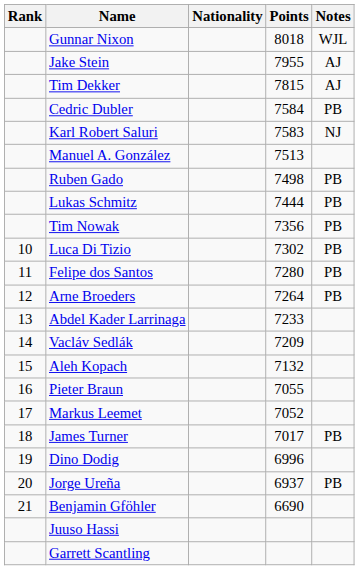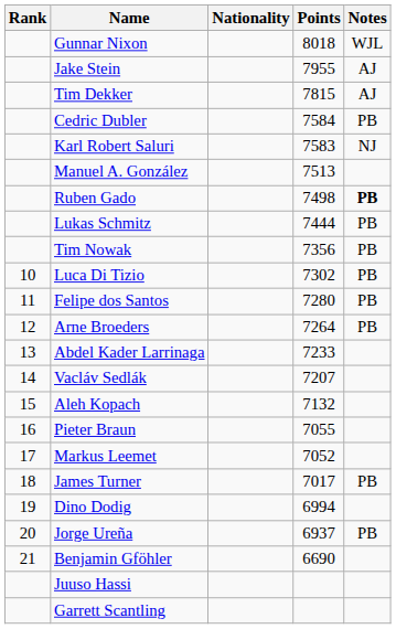 <table class="wikitable sortable" style="text-align:center">
 <tr>
 <th>Rank</th>
 <th>Name</th>
 <th>Nationality</th>
 <th>Points</th>
 <th>Notes</th>
 </tr>
 <tr>
 <td></td>
 <td align="left"><a href='#'>Gunnar Nixon</a></td>
 <td align=left></td>
 <td>8018</td>
 <td>WJL</td>
 </tr>
 <tr>
 <td></td>
 <td align="left"><a href='#'>Jake Stein</a></td>
 <td align=left></td>
 <td>7955</td>
 <td>AJ</td>
 </tr>
 <tr>
 <td></td>
 <td align="left"><a href='#'>Tim Dekker</a></td>
 <td align=left></td>
 <td>7815</td>
 <td>AJ</td>
 </tr>
 <tr>
 <td></td>
 <td align="left"><a href='#'>Cedric Dubler</a></td>
 <td align=left></td>
 <td>7584</td>
 <td>PB</td>
 </tr>
 <tr>
 <td></td>
 <td align="left"><a href='#'>Karl Robert Saluri</a></td>
 <td align=left></td>
 <td>7583</td>
 <td>NJ</td>
 </tr>
 <tr>
 <td></td>
 <td align="left"><a href='#'>Manuel A. González</a></td>
 <td align=left></td>
 <td>7513</td>
 <td></td>
 </tr>
 <tr>
 <td></td>
 <td align="left"><a href='#'>Ruben Gado</a></td>
 <td align=left></td>
 <td>7498</td>
-<td>PB</td>
+<td><strong>PB</strong></td>
 </tr>
 <tr>
 <td></td>
 <td align="left"><a href='#'>Lukas Schmitz</a></td>
 <td align=left></td>
 <td>7444</td>
 <td>PB</td>
 </tr>
 <tr>
 <td></td>
 <td align="left"><a href='#'>Tim Nowak</a></td>
 <td align=left></td>
 <td>7356</td>
 <td>PB</td>
 </tr>
 <tr>
 <td>10</td>
 <td align="left"><a href='#'>Luca Di Tizio</a></td>
 <td align=left></td>
 <td>7302</td>
 <td>PB</td>
 </tr>
 <tr>
 <td>11</td>
 <td align="left"><a href='#'>Felipe dos Santos</a></td>
 <td align=left></td>
 <td>7280</td>
 <td>PB</td>
 </tr>
 <tr>
 <td>12</td>
 <td align="left"><a href='#'>Arne Broeders</a></td>
 <td align=left></td>
 <td>7264</td>
 <td>PB</td>
 </tr>
 <tr>
 <td>13</td>
 <td align="left"><a href='#'>Abdel Kader Larrinaga</a></td>
 <td align=left></td>
 <td>7233</td>
 <td></td>
 </tr>
 <tr>
 <td>14</td>
 <td align="left"><a href='#'>Vacláv Sedlák</a></td>
 <td align=left></td>
-<td>7209</td>
+<td>7207</td>
 <td></td>
 </tr>
 <tr>
 <td>15</td>
 <td align="left"><a href='#'>Aleh Kopach</a></td>
 <td align=left></td>
 <td>7132</td>
 <td></td>
 </tr>
 <tr>
 <td>16</td>
 <td align="left"><a href='#'>Pieter Braun</a></td>
 <td align=left></td>
 <td>7055</td>
 <td></td>
 </tr>
 <tr>
 <td>17</td>
 <td align="left"><a href='#'>Markus Leemet</a></td>
 <td align=left></td>
 <td>7052</td>
 <td></td>
 </tr>
 <tr>
 <td>18</td>
 <td align="left"><a href='#'>James Turner</a></td>
 <td align=left></td>
 <td>7017</td>
 <td>PB</td>
 </tr>
 <tr>
 <td>19</td>
 <td align="left"><a href='#'>Dino Dodig</a></td>
 <td align=left></td>
-<td>6996</td>
+<td>6994</td>
 <td></td>
 </tr>
 <tr>
 <td>20</td>
 <td align="left"><a href='#'>Jorge Ureña</a></td>
 <td align=left></td>
 <td>6937</td>
 <td>PB</td>
 </tr>
 <tr>
 <td>21</td>
 <td align="left"><a href='#'>Benjamin Gföhler</a></td>
 <td align=left></td>
 <td>6690</td>
 <td></td>
 </tr>
 <tr>
 <td></td>
 <td align="left"><a href='#'>Juuso Hassi</a></td>
 <td align=left></td>
 <td></td>
 <td></td>
 </tr>
 <tr>
 <td></td>
 <td align="left"><a href='#'>Garrett Scantling</a></td>
 <td align=left></td>
 <td></td>
 <td></td>
 </tr>
 </table>
